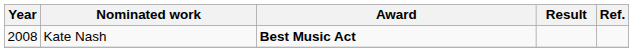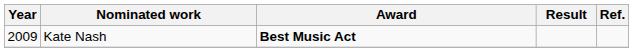 <table class="wikitable">
 <tr>
 <th>Year</th>
 <th width="250">Nominated work</th>
 <th width="325">Award</th>
 <th width="65">Result</th>
 <th>Ref.</th>
 </tr>
 <tr>
-<td align="center">2008</td>
+<td align="center">2009</td>
 <td>Kate Nash</td>
 <td><strong>Best Music Act</strong></td>
 <td></td>
 <td align="center"></td>
 </tr>
 <tr>
 </tr>
 </table>
